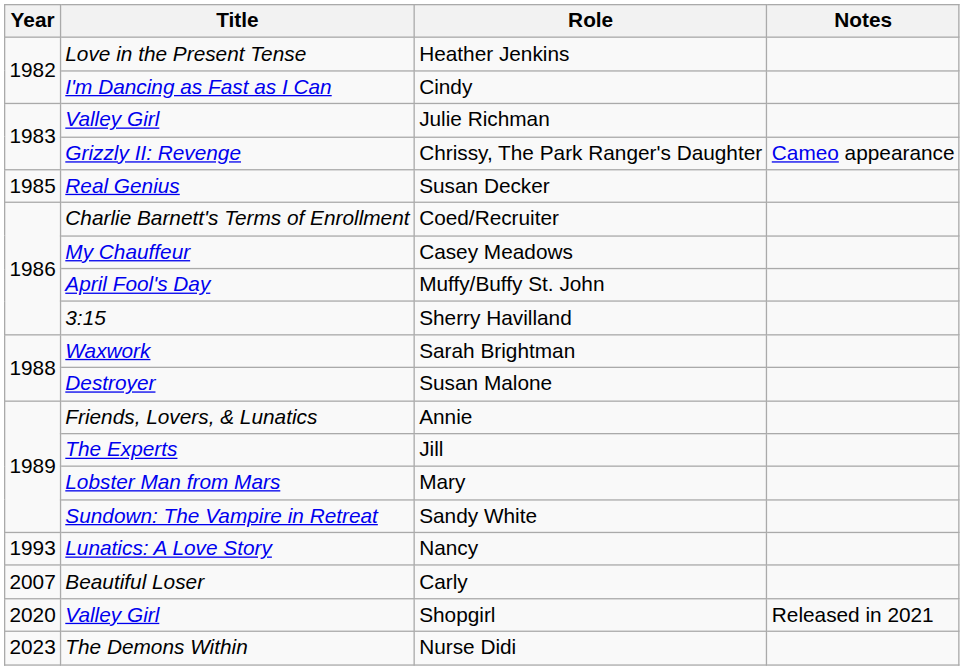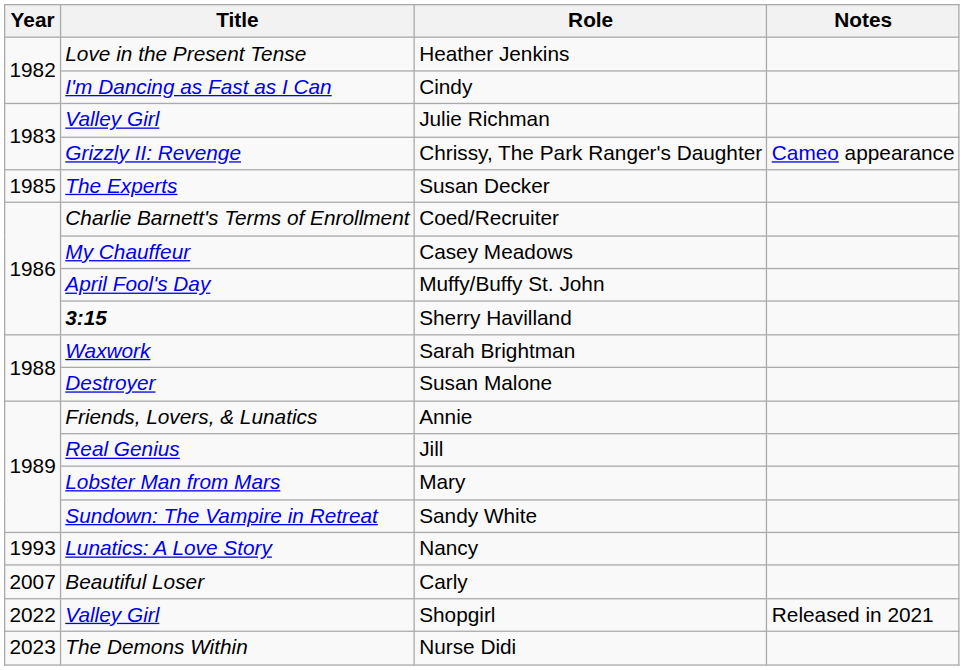 <table class="wikitable">
 <tr>
 <th>Year</th>
 <th>Title</th>
 <th>Role</th>
 <th>Notes</th>
 </tr>
 <tr>
 <td rowspan="2">1982</td>
 <td><em>Love in the Present Tense</em></td>
 <td>Heather Jenkins</td>
 <td></td>
 </tr>
 <tr>
 <td><em><a href='#'>I'm Dancing as Fast as I Can</a></em></td>
 <td>Cindy</td>
 <td></td>
 </tr>
 <tr>
 <td rowspan="2">1983</td>
 <td><em><a href='#'>Valley Girl</a></em></td>
 <td>Julie Richman</td>
 <td></td>
 </tr>
 <tr>
 <td><em><a href='#'>Grizzly II: Revenge</a></em></td>
 <td>Chrissy, The Park Ranger's Daughter</td>
 <td><a href='#'>Cameo</a> appearance</td>
 </tr>
 <tr>
 <td>1985</td>
-<td><em><a href='#'>Real Genius</a></em></td>
+<td><em><a href='#'>The Experts</a></em></td>
 <td>Susan Decker</td>
 <td></td>
 </tr>
 <tr>
 <td rowspan="4">1986</td>
 <td><em>Charlie Barnett's Terms of Enrollment</em></td>
 <td>Coed/Recruiter</td>
 <td></td>
 </tr>
 <tr>
 <td><em><a href='#'>My Chauffeur</a></em></td>
 <td>Casey Meadows</td>
 <td></td>
 </tr>
 <tr>
 <td><em><a href='#'>April Fool's Day</a></em></td>
 <td>Muffy/Buffy St. John</td>
 <td></td>
 </tr>
 <tr>
-<td><em>3:15</em></td>
+<td><strong><em>3:15</em></strong></td>
 <td>Sherry Havilland</td>
 <td></td>
 </tr>
 <tr>
 <td rowspan="2">1988</td>
 <td><em><a href='#'>Waxwork</a></em></td>
 <td>Sarah Brightman</td>
 <td></td>
 </tr>
 <tr>
 <td><em><a href='#'>Destroyer</a></em></td>
 <td>Susan Malone</td>
 <td></td>
 </tr>
 <tr>
 <td rowspan="4">1989</td>
 <td><em>Friends, Lovers, & Lunatics</em></td>
 <td>Annie</td>
 <td></td>
 </tr>
 <tr>
-<td><em><a href='#'>The Experts</a></em></td>
+<td><em><a href='#'>Real Genius</a></em></td>
 <td>Jill</td>
 <td></td>
 </tr>
 <tr>
 <td><em><a href='#'>Lobster Man from Mars</a></em></td>
 <td>Mary</td>
 <td></td>
 </tr>
 <tr>
 <td><em><a href='#'>Sundown: The Vampire in Retreat</a></em></td>
 <td>Sandy White</td>
 <td></td>
 </tr>
 <tr>
 <td>1993</td>
 <td><em><a href='#'>Lunatics: A Love Story</a></em></td>
 <td>Nancy</td>
 <td></td>
 </tr>
 <tr>
 <td>2007</td>
 <td><em>Beautiful Loser</em></td>
 <td>Carly</td>
 <td></td>
 </tr>
 <tr>
-<td>2020</td>
+<td>2022</td>
 <td><em><a href='#'>Valley Girl</a></em></td>
 <td>Shopgirl</td>
 <td>Released in 2021</td>
 </tr>
 <tr>
 <td>2023</td>
 <td><em>The Demons Within</em></td>
 <td>Nurse Didi</td>
 <td></td>
 </tr>
 </table>
